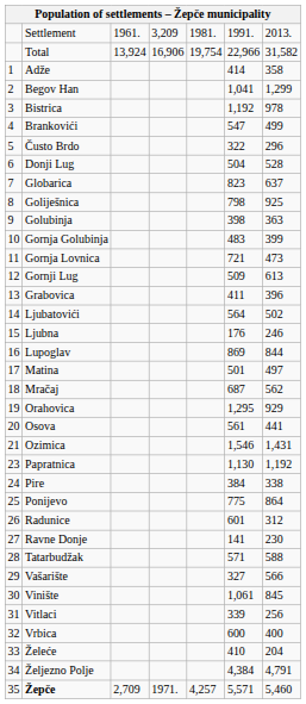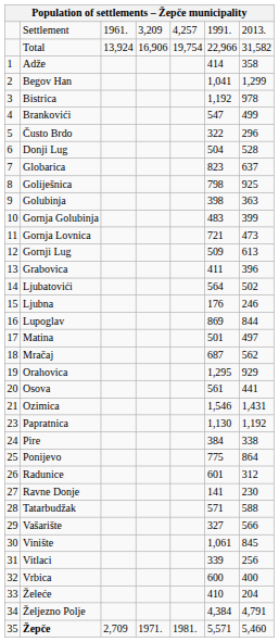 <table class="wikitable">
 <tr>
 <th colspan="7">Population of settlements – Žepče municipality</th>
 </tr>
 <tr>
 <td></td>
 <td>Settlement</td>
 <td>1961.</td>
 <td>3,209</td>
-<td>1981.</td>
+<td>4,257</td>
 <td>1991.</td>
 <td>2013.</td>
 </tr>
 <tr>
 <td></td>
 <td>Total</td>
 <td>13,924</td>
 <td>16,906</td>
 <td>19,754</td>
 <td>22,966</td>
 <td>31,582</td>
 </tr>
 <tr>
 <td>1</td>
 <td>Adže</td>
 <td></td>
 <td></td>
 <td></td>
 <td>414</td>
 <td>358</td>
 </tr>
 <tr>
 <td>2</td>
 <td>Begov Han</td>
 <td></td>
 <td></td>
 <td></td>
 <td>1,041</td>
 <td>1,299</td>
 </tr>
 <tr>
 <td>3</td>
 <td>Bistrica</td>
 <td></td>
 <td></td>
 <td></td>
 <td>1,192</td>
 <td>978</td>
 </tr>
 <tr>
 <td>4</td>
 <td>Brankovići</td>
 <td></td>
 <td></td>
 <td></td>
 <td>547</td>
 <td>499</td>
 </tr>
 <tr>
 <td>5</td>
 <td>Čusto Brdo</td>
 <td></td>
 <td></td>
 <td></td>
 <td>322</td>
 <td>296</td>
 </tr>
 <tr>
 <td>6</td>
 <td>Donji Lug</td>
 <td></td>
 <td></td>
 <td></td>
 <td>504</td>
 <td>528</td>
 </tr>
 <tr>
 <td>7</td>
 <td>Globarica</td>
 <td></td>
 <td></td>
 <td></td>
 <td>823</td>
 <td>637</td>
 </tr>
 <tr>
 <td>8</td>
 <td>Goliješnica</td>
 <td></td>
 <td></td>
 <td></td>
 <td>798</td>
 <td>925</td>
 </tr>
 <tr>
 <td>9</td>
 <td>Golubinja</td>
 <td></td>
 <td></td>
 <td></td>
 <td>398</td>
 <td>363</td>
 </tr>
 <tr>
 <td>10</td>
 <td>Gornja Golubinja</td>
 <td></td>
 <td></td>
 <td></td>
 <td>483</td>
 <td>399</td>
 </tr>
 <tr>
 <td>11</td>
 <td>Gornja Lovnica</td>
 <td></td>
 <td></td>
 <td></td>
 <td>721</td>
 <td>473</td>
 </tr>
 <tr>
 <td>12</td>
 <td>Gornji Lug</td>
 <td></td>
 <td></td>
 <td></td>
 <td>509</td>
 <td>613</td>
 </tr>
 <tr>
 <td>13</td>
 <td>Grabovica</td>
 <td></td>
 <td></td>
 <td></td>
 <td>411</td>
 <td>396</td>
 </tr>
 <tr>
 <td>14</td>
 <td>Ljubatovići</td>
 <td></td>
 <td></td>
 <td></td>
 <td>564</td>
 <td>502</td>
 </tr>
 <tr>
 <td>15</td>
 <td>Ljubna</td>
 <td></td>
 <td></td>
 <td></td>
 <td>176</td>
 <td>246</td>
 </tr>
 <tr>
 <td>16</td>
 <td>Lupoglav</td>
 <td></td>
 <td></td>
 <td></td>
 <td>869</td>
 <td>844</td>
 </tr>
 <tr>
 <td>17</td>
 <td>Matina</td>
 <td></td>
 <td></td>
 <td></td>
 <td>501</td>
 <td>497</td>
 </tr>
 <tr>
 <td>18</td>
 <td>Mračaj</td>
 <td></td>
 <td></td>
 <td></td>
 <td>687</td>
 <td>562</td>
 </tr>
 <tr>
 <td>19</td>
 <td>Orahovica</td>
 <td></td>
 <td></td>
 <td></td>
 <td>1,295</td>
 <td>929</td>
 </tr>
 <tr>
 <td>20</td>
 <td>Osova</td>
 <td></td>
 <td></td>
 <td></td>
 <td>561</td>
 <td>441</td>
 </tr>
 <tr>
 <td>21</td>
 <td>Ozimica</td>
 <td></td>
 <td></td>
 <td></td>
 <td>1,546</td>
 <td>1,431</td>
 </tr>
 <tr>
 <td>23</td>
 <td>Papratnica</td>
 <td></td>
 <td></td>
 <td></td>
 <td>1,130</td>
 <td>1,192</td>
 </tr>
 <tr>
 <td>24</td>
 <td>Pire</td>
 <td></td>
 <td></td>
 <td></td>
 <td>384</td>
 <td>338</td>
 </tr>
 <tr>
 <td>25</td>
 <td>Ponijevo</td>
 <td></td>
 <td></td>
 <td></td>
 <td>775</td>
 <td>864</td>
 </tr>
 <tr>
 <td>26</td>
 <td>Radunice</td>
 <td></td>
 <td></td>
 <td></td>
 <td>601</td>
 <td>312</td>
 </tr>
 <tr>
 <td>27</td>
 <td>Ravne Donje</td>
 <td></td>
 <td></td>
 <td></td>
 <td>141</td>
 <td>230</td>
 </tr>
 <tr>
 <td>28</td>
 <td>Tatarbudžak</td>
 <td></td>
 <td></td>
 <td></td>
 <td>571</td>
 <td>588</td>
 </tr>
 <tr>
 <td>29</td>
 <td>Vašarište</td>
 <td></td>
 <td></td>
 <td></td>
 <td>327</td>
 <td>566</td>
 </tr>
 <tr>
 <td>30</td>
 <td>Vinište</td>
 <td></td>
 <td></td>
 <td></td>
 <td>1,061</td>
 <td>845</td>
 </tr>
 <tr>
 <td>31</td>
 <td>Vitlaci</td>
 <td></td>
 <td></td>
 <td></td>
 <td>339</td>
 <td>256</td>
 </tr>
 <tr>
 <td>32</td>
 <td>Vrbica</td>
 <td></td>
 <td></td>
 <td></td>
 <td>600</td>
 <td>400</td>
 </tr>
 <tr>
 <td>33</td>
 <td>Želeće</td>
 <td></td>
 <td></td>
 <td></td>
 <td>410</td>
 <td>204</td>
 </tr>
 <tr>
 <td>34</td>
 <td>Željezno Polje</td>
 <td></td>
 <td></td>
 <td></td>
 <td>4,384</td>
 <td>4,791</td>
 </tr>
 <tr>
 <td>35</td>
 <td><strong>Žepče</strong></td>
 <td>2,709</td>
 <td>1971.</td>
-<td>4,257</td>
+<td>1981.</td>
 <td>5,571</td>
 <td>5,460</td>
 </tr>
 </table>
